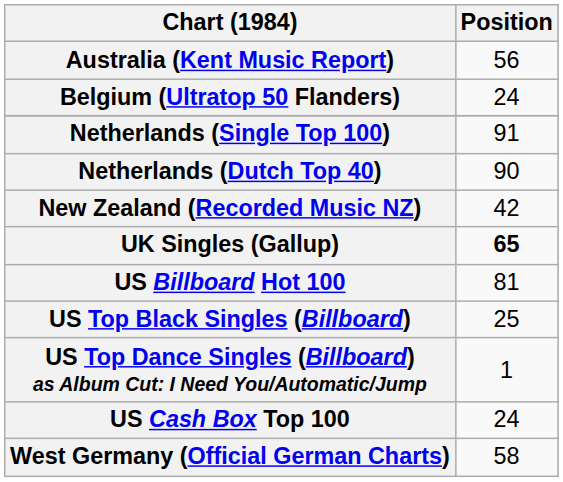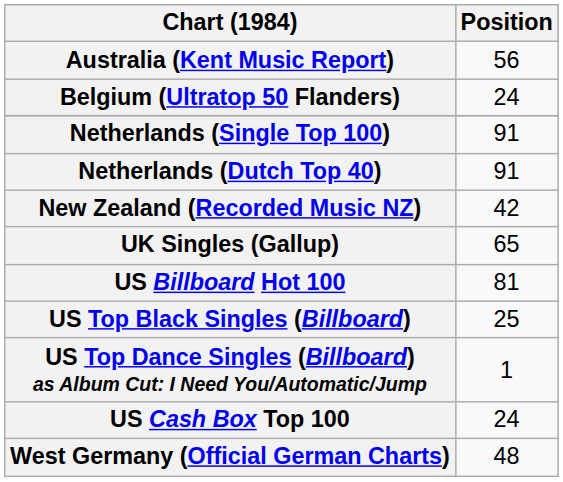 <table class="wikitable sortable plainrowheaders">
 <tr>
 <th>Chart (1984)</th>
 <th>Position</th>
 </tr>
 <tr>
 <th scope="row">Australia (<a href='#'>Kent Music Report</a>)</th>
 <td align="center">56</td>
 </tr>
 <tr>
 <th scope="row">Belgium (<a href='#'>Ultratop 50</a> Flanders)</th>
 <td align="center">24</td>
 </tr>
 <tr>
 </tr>
 <tr>
 <th scope="row">Netherlands (<a href='#'>Single Top 100</a>)</th>
 <td align="center">91</td>
 </tr>
 <tr>
 <th scope="row">Netherlands (<a href='#'>Dutch Top 40</a>)</th>
-<td align="center">90</td>
+<td align="center">91</td>
 </tr>
 <tr>
 <th scope="row">New Zealand (<a href='#'>Recorded Music NZ</a>)</th>
 <td align="center">42</td>
 </tr>
 <tr>
 <th scope="row">UK Singles (Gallup)</th>
-<td align="center"><strong>65</strong></td>
+<td align="center">65</td>
 </tr>
 <tr>
 <th scope="row">US <a href='#'><em>Billboard</em></a> <a href='#'>Hot 100</a></th>
 <td align="center">81</td>
 </tr>
 <tr>
 <th scope="row">US <a href='#'>Top Black Singles</a> (<em><a href='#'>Billboard</a></em>)</th>
 <td align="center">25</td>
 </tr>
 <tr>
 <th scope="row">US <a href='#'>Top Dance Singles</a> (<em><a href='#'>Billboard</a></em>)<br><small><em>as Album Cut: I Need You/Automatic/Jump</em></small></th>
 <td align="center">1</td>
 </tr>
 <tr>
 <th scope="row">US <a href='#'><em>Cash Box</em></a> Top 100</th>
 <td align="center">24</td>
 </tr>
 <tr>
 <th scope="row">West Germany (<a href='#'>Official German Charts</a>)</th>
-<td align="center">58</td>
+<td align="center">48</td>
 </tr>
 </table>
